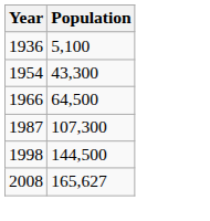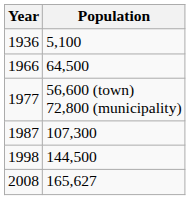 <table class=wikitable>
 <tr>
 <th>Year</th>
 <th>Population</th>
 </tr>
 <tr>
 <td>1936</td>
 <td>5,100</td>
 </tr>
 <tr>
-<td>1954</td>
-<td>43,300</td>
+<td>1966</td>
+<td>64,500</td>
 </tr>
 <tr>
-<td>1966</td>
-<td>64,500</td>
+<td>1977</td>
+<td>56,600 (town)<br>72,800 (municipality)</td>
 </tr>
 <tr>
 <td>1987</td>
 <td>107,300</td>
 </tr>
 <tr>
 <td>1998</td>
 <td>144,500</td>
 </tr>
 <tr>
 <td>2008</td>
 <td>165,627</td>
 </tr>
 </table>
